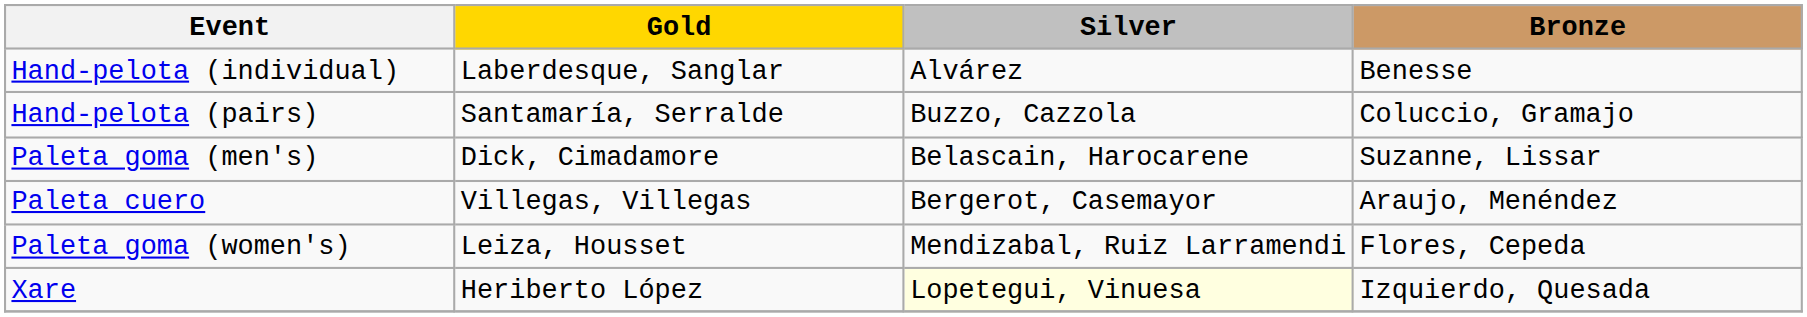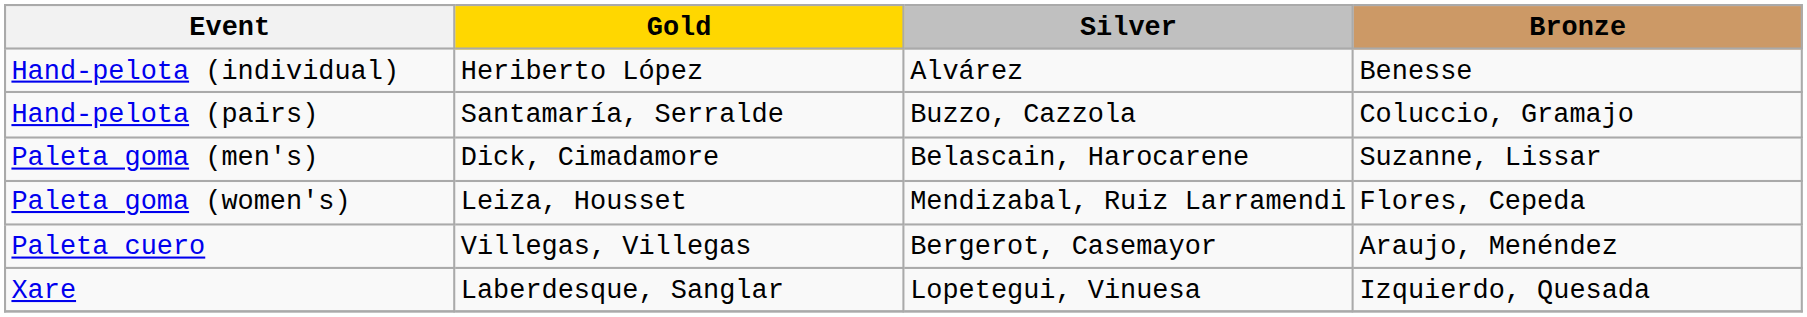 <table class="wikitable" style="max-width: 23cm; width: 100%">
 <tr>
 <th scope="col">Event</th>
 <th scope="col" style="background-color:gold; width:25%">Gold</th>
 <th scope="col" style="background-color:silver; width:25%; width:25%">Silver</th>
 <th scope="col" style="background-color:#cc9966; width:25%">Bronze</th>
 </tr>
 <tr>
 <td><a href='#'>Hand-pelota</a> (individual)</td>
-<td> Laberdesque, Sanglar</td>
+<td> Heriberto López</td>
 <td> Alvárez</td>
 <td> Benesse</td>
 </tr>
 <tr>
 <td><a href='#'>Hand-pelota</a> (pairs)</td>
 <td> Santamaría, Serralde</td>
 <td> Buzzo, Cazzola</td>
 <td> Coluccio, Gramajo</td>
 </tr>
 <tr>
 <td><a href='#'>Paleta goma</a> (men's)</td>
 <td> Dick, Cimadamore</td>
 <td> Belascain, Harocarene</td>
 <td> Suzanne, Lissar</td>
 </tr>
 <tr>
+<td><a href='#'>Paleta goma</a> (women's)</td>
+<td> Leiza, Housset</td>
+<td> Mendizabal, Ruiz Larramendi</td>
+<td> Flores, Cepeda</td>
+</tr>
+<tr>
 <td><a href='#'>Paleta cuero</a></td>
 <td> Villegas, Villegas</td>
 <td> Bergerot, Casemayor</td>
 <td> Araujo, Menéndez</td>
 </tr>
 <tr>
-<td><a href='#'>Paleta goma</a> (women's)</td>
-<td> Leiza, Housset</td>
-<td> Mendizabal, Ruiz Larramendi</td>
-<td> Flores, Cepeda</td>
-</tr>
-<tr>
 <td><a href='#'>Xare</a></td>
-<td> Heriberto López</td>
-<td style="background: lightyellow;"> Lopetegui, Vinuesa</td>
+<td> Laberdesque, Sanglar</td>
+<td> Lopetegui, Vinuesa</td>
 <td> Izquierdo, Quesada</td>
 </tr>
 <tr>
 </tr>
 </table>
